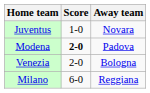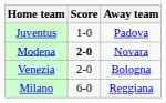 <table class="wikitable" style="text-align: center">
 <tr>
 <th>Home team</th>
 <th>Score</th>
 <th>Away team</th>
 </tr>
 <tr>
 <td bgcolor="ccffcc"><a href='#'>Juventus</a></td>
 <td>1-0</td>
-<td><a href='#'>Novara</a></td>
+<td><a href='#'>Padova</a></td>
 </tr>
 <tr>
 <td bgcolor="ccffcc"><a href='#'>Modena</a></td>
 <td><strong>2-0</strong></td>
-<td><a href='#'>Padova</a></td>
+<td><a href='#'>Novara</a></td>
 </tr>
 <tr>
 <td bgcolor="ccffcc"><a href='#'>Venezia</a></td>
 <td>2-0</td>
 <td><a href='#'>Bologna</a></td>
 </tr>
 <tr>
 <td bgcolor="ccffcc"><a href='#'>Milano</a></td>
 <td>6-0</td>
 <td><a href='#'>Reggiana</a></td>
 </tr>
 </table>
